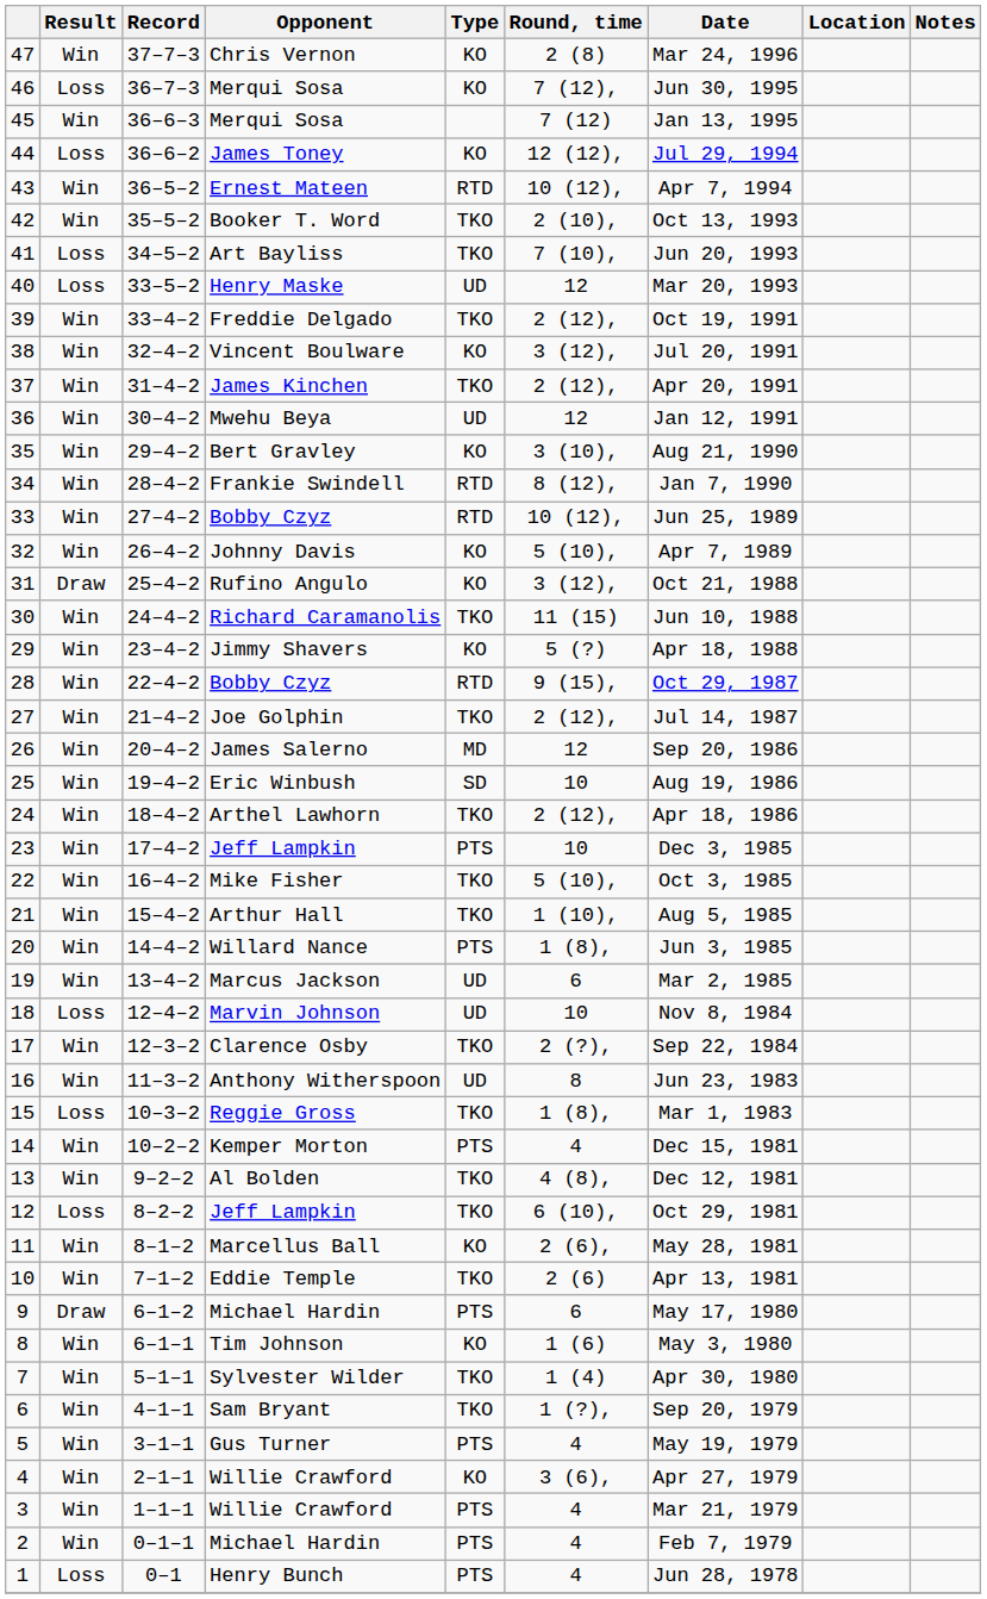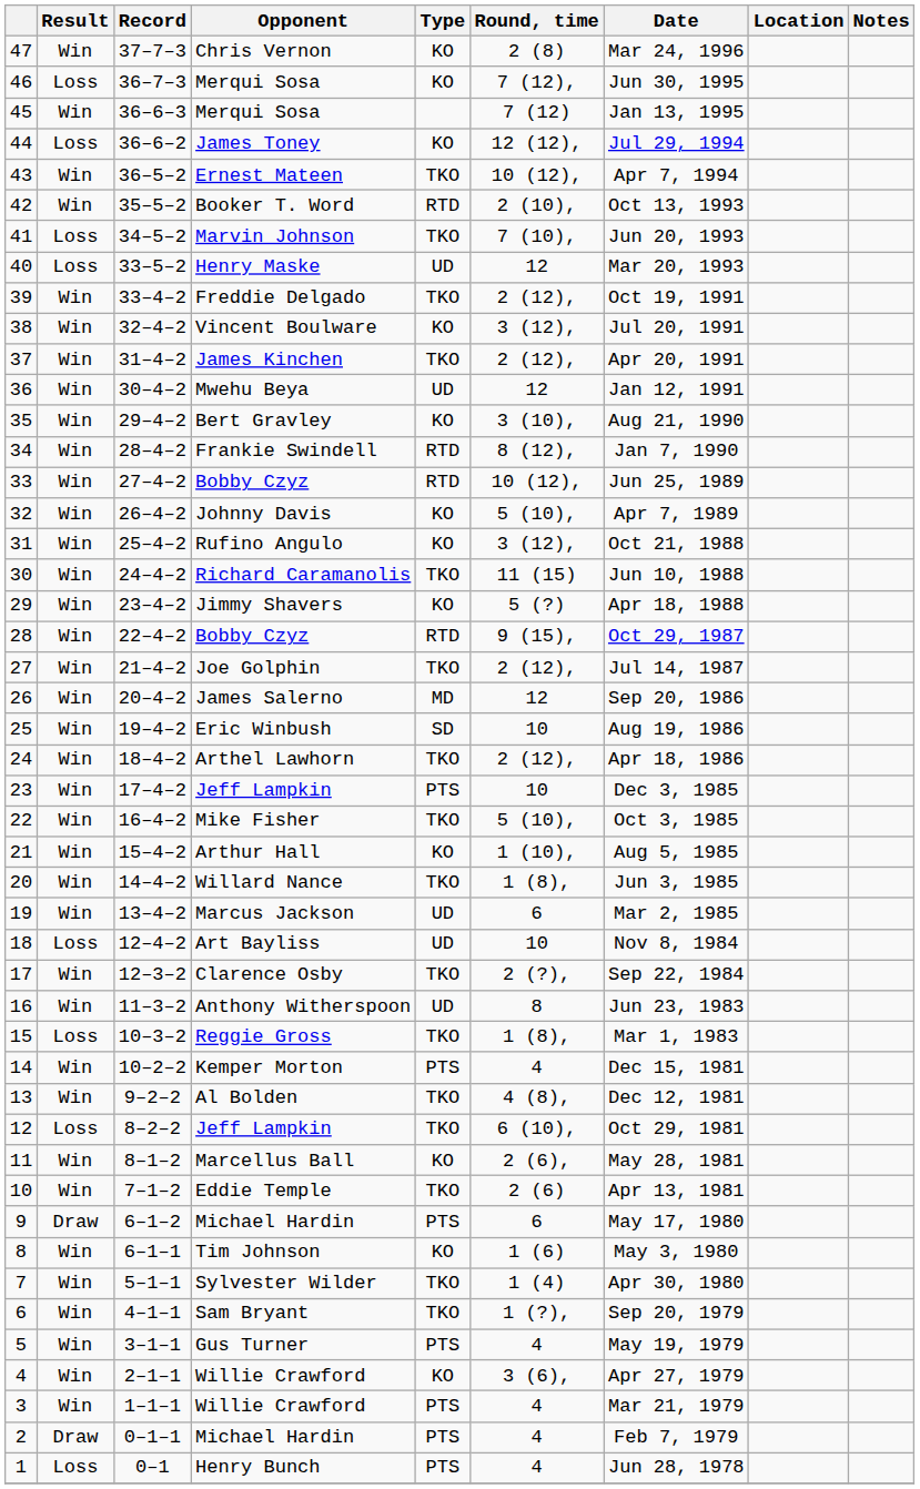 <table class="wikitable" style="text-align:center">
 <tr>
 <th></th>
 <th>Result</th>
 <th>Record</th>
 <th>Opponent</th>
 <th>Type</th>
 <th>Round, time</th>
 <th>Date</th>
 <th>Location</th>
 <th>Notes</th>
 </tr>
 <tr>
 <td>47</td>
 <td>Win</td>
 <td>37–7–3</td>
 <td align=left>Chris Vernon</td>
 <td>KO</td>
 <td>2 (8)</td>
 <td>Mar 24, 1996</td>
 <td style="text-align:left;"></td>
 <td></td>
 </tr>
 <tr>
 <td>46</td>
 <td>Loss</td>
 <td>36–7–3</td>
 <td align=left>Merqui Sosa</td>
 <td>KO</td>
 <td>7 (12), </td>
 <td>Jun 30, 1995</td>
 <td style="text-align:left;"></td>
 <td style="text-align:left;"></td>
 </tr>
 <tr>
 <td>45</td>
 <td>Win</td>
 <td>36–6–3</td>
 <td align=left>Merqui Sosa</td>
 <td></td>
 <td>7 (12)</td>
 <td>Jan 13, 1995</td>
 <td style="text-align:left;"></td>
 <td style="text-align:left;"></td>
 </tr>
 <tr>
 <td>44</td>
 <td>Loss</td>
 <td>36–6–2</td>
 <td align=left><a href='#'>James Toney</a></td>
 <td>KO</td>
 <td>12 (12), </td>
 <td><a href='#'>Jul 29, 1994</a></td>
 <td style="text-align:left;"></td>
 <td style="text-align:left;"></td>
 </tr>
 <tr>
 <td>43</td>
 <td>Win</td>
 <td>36–5–2</td>
 <td align=left><a href='#'>Ernest Mateen</a></td>
-<td>RTD</td>
+<td>TKO</td>
 <td>10 (12), </td>
 <td>Apr 7, 1994</td>
 <td style="text-align:left;"></td>
 <td style="text-align:left;"></td>
 </tr>
 <tr>
 <td>42</td>
 <td>Win</td>
 <td>35–5–2</td>
 <td align=left>Booker T. Word</td>
-<td>TKO</td>
+<td>RTD</td>
 <td>2 (10), </td>
 <td>Oct 13, 1993</td>
 <td style="text-align:left;"></td>
 <td></td>
 </tr>
 <tr>
 <td>41</td>
 <td>Loss</td>
 <td>34–5–2</td>
-<td align=left>Art Bayliss</td>
+<td align=left><a href='#'>Marvin Johnson</a></td>
 <td>TKO</td>
 <td>7 (10), </td>
 <td>Jun 20, 1993</td>
 <td style="text-align:left;"></td>
 <td></td>
 </tr>
 <tr>
 <td>40</td>
 <td>Loss</td>
 <td>33–5–2</td>
 <td align=left><a href='#'>Henry Maske</a></td>
 <td>UD</td>
 <td>12</td>
 <td>Mar 20, 1993</td>
 <td style="text-align:left;"></td>
 <td style="text-align:left;"></td>
 </tr>
 <tr>
 <td>39</td>
 <td>Win</td>
 <td>33–4–2</td>
 <td align=left>Freddie Delgado</td>
 <td>TKO</td>
 <td>2 (12), </td>
 <td>Oct 19, 1991</td>
 <td style="text-align:left;"></td>
 <td style="text-align:left;"></td>
 </tr>
 <tr>
 <td>38</td>
 <td>Win</td>
 <td>32–4–2</td>
 <td align=left>Vincent Boulware</td>
 <td>KO</td>
 <td>3 (12), </td>
 <td>Jul 20, 1991</td>
 <td style="text-align:left;"></td>
 <td style="text-align:left;"></td>
 </tr>
 <tr>
 <td>37</td>
 <td>Win</td>
 <td>31–4–2</td>
 <td align=left><a href='#'>James Kinchen</a></td>
 <td>TKO</td>
 <td>2 (12), </td>
 <td>Apr 20, 1991</td>
 <td style="text-align:left;"></td>
 <td style="text-align:left;"></td>
 </tr>
 <tr>
 <td>36</td>
 <td>Win</td>
 <td>30–4–2</td>
 <td align=left>Mwehu Beya</td>
 <td>UD</td>
 <td>12</td>
 <td>Jan 12, 1991</td>
 <td style="text-align:left;"></td>
 <td style="text-align:left;"></td>
 </tr>
 <tr>
 <td>35</td>
 <td>Win</td>
 <td>29–4–2</td>
 <td align=left>Bert Gravley</td>
 <td>KO</td>
 <td>3 (10), </td>
 <td>Aug 21, 1990</td>
 <td style="text-align:left;"></td>
 <td></td>
 </tr>
 <tr>
 <td>34</td>
 <td>Win</td>
 <td>28–4–2</td>
 <td align=left>Frankie Swindell</td>
 <td>RTD</td>
 <td>8 (12), </td>
 <td>Jan 7, 1990</td>
 <td style="text-align:left;"></td>
 <td style="text-align:left;"></td>
 </tr>
 <tr>
 <td>33</td>
 <td>Win</td>
 <td>27–4–2</td>
 <td align=left><a href='#'>Bobby Czyz</a></td>
 <td>RTD</td>
 <td>10 (12), </td>
 <td>Jun 25, 1989</td>
 <td style="text-align:left;"></td>
 <td style="text-align:left;"></td>
 </tr>
 <tr>
 <td>32</td>
 <td>Win</td>
 <td>26–4–2</td>
 <td align=left>Johnny Davis</td>
 <td>KO</td>
 <td>5 (10), </td>
 <td>Apr 7, 1989</td>
 <td style="text-align:left;"></td>
 <td></td>
 </tr>
 <tr>
 <td>31</td>
-<td>Draw</td>
+<td>Win</td>
 <td>25–4–2</td>
 <td align=left>Rufino Angulo</td>
 <td>KO</td>
 <td>3 (12), </td>
 <td>Oct 21, 1988</td>
 <td style="text-align:left;"></td>
 <td style="text-align:left;"></td>
 </tr>
 <tr>
 <td>30</td>
 <td>Win</td>
 <td>24–4–2</td>
 <td align=left><a href='#'>Richard Caramanolis</a></td>
 <td>TKO</td>
 <td>11 (15)</td>
 <td>Jun 10, 1988</td>
 <td style="text-align:left;"></td>
 <td style="text-align:left;"></td>
 </tr>
 <tr>
 <td>29</td>
 <td>Win</td>
 <td>23–4–2</td>
 <td align=left>Jimmy Shavers</td>
 <td>KO</td>
 <td>5 (?)</td>
 <td>Apr 18, 1988</td>
 <td style="text-align:left;"></td>
 <td></td>
 </tr>
 <tr>
 <td>28</td>
 <td>Win</td>
 <td>22–4–2</td>
 <td align=left><a href='#'>Bobby Czyz</a></td>
 <td>RTD</td>
 <td>9 (15), </td>
 <td><a href='#'>Oct 29, 1987</a></td>
 <td style="text-align:left;"></td>
 <td style="text-align:left;"></td>
 </tr>
 <tr>
 <td>27</td>
 <td>Win</td>
 <td>21–4–2</td>
 <td align=left>Joe Golphin</td>
 <td>TKO</td>
 <td>2 (12), </td>
 <td>Jul 14, 1987</td>
 <td style="text-align:left;"></td>
 <td style="text-align:left;"></td>
 </tr>
 <tr>
 <td>26</td>
 <td>Win</td>
 <td>20–4–2</td>
 <td align=left>James Salerno</td>
 <td>MD</td>
 <td>12</td>
 <td>Sep 20, 1986</td>
 <td style="text-align:left;"></td>
 <td style="text-align:left;"></td>
 </tr>
 <tr>
 <td>25</td>
 <td>Win</td>
 <td>19–4–2</td>
 <td align=left>Eric Winbush</td>
 <td>SD</td>
 <td>10</td>
 <td>Aug 19, 1986</td>
 <td style="text-align:left;"></td>
 <td></td>
 </tr>
 <tr>
 <td>24</td>
 <td>Win</td>
 <td>18–4–2</td>
 <td align=left>Arthel Lawhorn</td>
 <td>TKO</td>
 <td>2 (12), </td>
 <td>Apr 18, 1986</td>
 <td style="text-align:left;"></td>
 <td></td>
 </tr>
 <tr>
 <td>23</td>
 <td>Win</td>
 <td>17–4–2</td>
 <td align=left><a href='#'>Jeff Lampkin</a></td>
 <td>PTS</td>
 <td>10</td>
 <td>Dec 3, 1985</td>
 <td style="text-align:left;"></td>
 <td></td>
 </tr>
 <tr>
 <td>22</td>
 <td>Win</td>
 <td>16–4–2</td>
 <td align=left>Mike Fisher</td>
 <td>TKO</td>
 <td>5 (10), </td>
 <td>Oct 3, 1985</td>
 <td style="text-align:left;"></td>
 <td></td>
 </tr>
 <tr>
 <td>21</td>
 <td>Win</td>
 <td>15–4–2</td>
 <td align=left>Arthur Hall</td>
-<td>TKO</td>
+<td>KO</td>
 <td>1 (10), </td>
 <td>Aug 5, 1985</td>
 <td style="text-align:left;"></td>
 <td></td>
 </tr>
 <tr>
 <td>20</td>
 <td>Win</td>
 <td>14–4–2</td>
 <td align=left>Willard Nance</td>
-<td>PTS</td>
+<td>TKO</td>
 <td>1 (8), </td>
 <td>Jun 3, 1985</td>
 <td style="text-align:left;"></td>
 <td></td>
 </tr>
 <tr>
 <td>19</td>
 <td>Win</td>
 <td>13–4–2</td>
 <td align=left>Marcus Jackson</td>
 <td>UD</td>
 <td>6</td>
 <td>Mar 2, 1985</td>
 <td style="text-align:left;"></td>
 <td></td>
 </tr>
 <tr>
 <td>18</td>
 <td>Loss</td>
 <td>12–4–2</td>
-<td align=left><a href='#'>Marvin Johnson</a></td>
+<td align=left>Art Bayliss</td>
 <td>UD</td>
 <td>10</td>
 <td>Nov 8, 1984</td>
 <td style="text-align:left;"></td>
 <td></td>
 </tr>
 <tr>
 <td>17</td>
 <td>Win</td>
 <td>12–3–2</td>
 <td align=left>Clarence Osby</td>
 <td>TKO</td>
 <td>2 (?), </td>
 <td>Sep 22, 1984</td>
 <td style="text-align:left;"></td>
 <td></td>
 </tr>
 <tr>
 <td>16</td>
 <td>Win</td>
 <td>11–3–2</td>
 <td align=left>Anthony Witherspoon</td>
 <td>UD</td>
 <td>8</td>
 <td>Jun 23, 1983</td>
 <td style="text-align:left;"></td>
 <td></td>
 </tr>
 <tr>
 <td>15</td>
 <td>Loss</td>
 <td>10–3–2</td>
 <td align=left><a href='#'>Reggie Gross</a></td>
 <td>TKO</td>
 <td>1 (8), </td>
 <td>Mar 1, 1983</td>
 <td style="text-align:left;"></td>
 <td></td>
 </tr>
 <tr>
 <td>14</td>
 <td>Win</td>
 <td>10–2–2</td>
 <td align=left>Kemper Morton</td>
 <td>PTS</td>
 <td>4</td>
 <td>Dec 15, 1981</td>
 <td style="text-align:left;"></td>
 <td></td>
 </tr>
 <tr>
 <td>13</td>
 <td>Win</td>
 <td>9–2–2</td>
 <td align=left>Al Bolden</td>
 <td>TKO</td>
 <td>4 (8), </td>
 <td>Dec 12, 1981</td>
 <td style="text-align:left;"></td>
 <td></td>
 </tr>
 <tr>
 <td>12</td>
 <td>Loss</td>
 <td>8–2–2</td>
 <td align=left><a href='#'>Jeff Lampkin</a></td>
 <td>TKO</td>
 <td>6 (10), </td>
 <td>Oct 29, 1981</td>
 <td style="text-align:left;"></td>
 <td style="text-align:left;"></td>
 </tr>
 <tr>
 <td>11</td>
 <td>Win</td>
 <td>8–1–2</td>
 <td align=left>Marcellus Ball</td>
 <td>KO</td>
 <td>2 (6), </td>
 <td>May 28, 1981</td>
 <td style="text-align:left;"></td>
 <td></td>
 </tr>
 <tr>
 <td>10</td>
 <td>Win</td>
 <td>7–1–2</td>
 <td align=left>Eddie Temple</td>
 <td>TKO</td>
 <td>2 (6)</td>
 <td>Apr 13, 1981</td>
 <td style="text-align:left;"></td>
 <td></td>
 </tr>
 <tr>
 <td>9</td>
 <td>Draw</td>
 <td>6–1–2</td>
 <td align=left>Michael Hardin</td>
 <td>PTS</td>
 <td>6</td>
 <td>May 17, 1980</td>
 <td style="text-align:left;"></td>
 <td></td>
 </tr>
 <tr>
 <td>8</td>
 <td>Win</td>
 <td>6–1–1</td>
 <td align=left>Tim Johnson</td>
 <td>KO</td>
 <td>1 (6)</td>
 <td>May 3, 1980</td>
 <td style="text-align:left;"></td>
 <td></td>
 </tr>
 <tr>
 <td>7</td>
 <td>Win</td>
 <td>5–1–1</td>
 <td align=left>Sylvester Wilder</td>
 <td>TKO</td>
 <td>1 (4)</td>
 <td>Apr 30, 1980</td>
 <td style="text-align:left;"></td>
 <td></td>
 </tr>
 <tr>
 <td>6</td>
 <td>Win</td>
 <td>4–1–1</td>
 <td align=left>Sam Bryant</td>
 <td>TKO</td>
 <td>1 (?), </td>
 <td>Sep 20, 1979</td>
 <td style="text-align:left;"></td>
 <td></td>
 </tr>
 <tr>
 <td>5</td>
 <td>Win</td>
 <td>3–1–1</td>
 <td align=left>Gus Turner</td>
 <td>PTS</td>
 <td>4</td>
 <td>May 19, 1979</td>
 <td style="text-align:left;"></td>
 <td></td>
 </tr>
 <tr>
 <td>4</td>
 <td>Win</td>
 <td>2–1–1</td>
 <td align=left>Willie Crawford</td>
 <td>KO</td>
 <td>3 (6), </td>
 <td>Apr 27, 1979</td>
 <td style="text-align:left;"></td>
 <td></td>
 </tr>
 <tr>
 <td>3</td>
 <td>Win</td>
 <td>1–1–1</td>
 <td align=left>Willie Crawford</td>
 <td>PTS</td>
 <td>4</td>
 <td>Mar 21, 1979</td>
 <td style="text-align:left;"></td>
 <td></td>
 </tr>
 <tr>
 <td>2</td>
-<td>Win</td>
+<td>Draw</td>
 <td>0–1–1</td>
 <td align=left>Michael Hardin</td>
 <td>PTS</td>
 <td>4</td>
 <td>Feb 7, 1979</td>
 <td style="text-align:left;"></td>
 <td></td>
 </tr>
 <tr>
 <td>1</td>
 <td>Loss</td>
 <td>0–1</td>
 <td align=left>Henry Bunch</td>
 <td>PTS</td>
 <td>4</td>
 <td>Jun 28, 1978</td>
 <td style="text-align:left;"></td>
 <td></td>
 </tr>
 <tr>
 </tr>
 </table>
